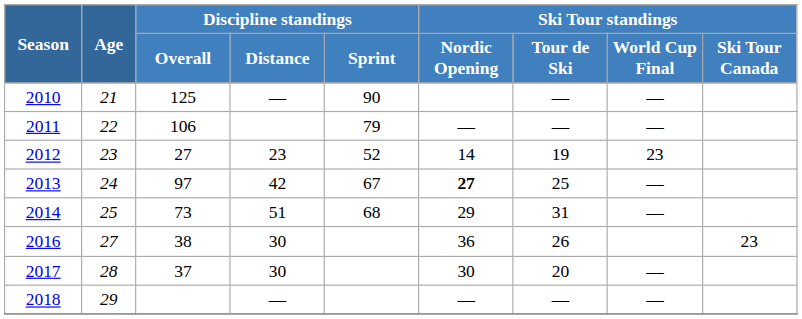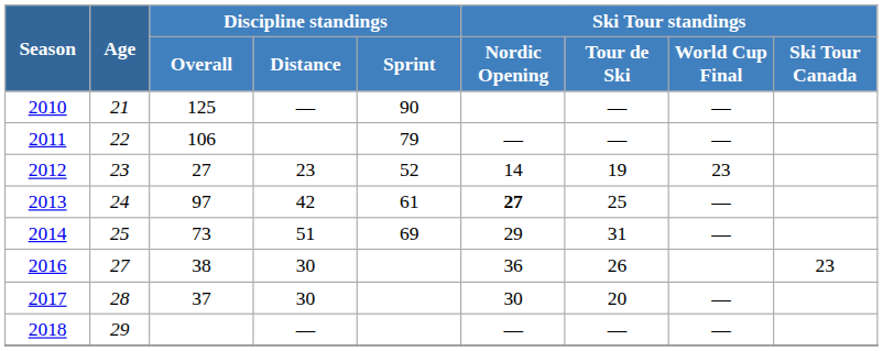 <table class="wikitable" style="font-size:95%; text-align:center; border:grey solid 1px; border-collapse:collapse; background:#ffffff;">
 <tr>
 <th style="background-color:#369; color:white; width:60px;" rowspan="2"> Season </th>
 <th style="background-color:#369; color:white; width:40px;" rowspan="2"> Age </th>
 <th style="background-color:#4180be; color:white;" colspan="3">Discipline standings</th>
 <th style="background-color:#4180be; color:white;" colspan="4">Ski Tour standings</th>
 </tr>
 <tr>
 <th style="background-color:#4180be; color:white; width:75px;">Overall</th>
 <th style="background-color:#4180be; color:white; width:75px;">Distance</th>
 <th style="background-color:#4180be; color:white; width:75px;">Sprint</th>
 <th style="background-color:#4180be; color:white; width:75px;">Nordic<br>Opening</th>
 <th style="background-color:#4180be; color:white; width:75px;">Tour de<br>Ski</th>
 <th style="background-color:#4180be; color:white; width:75px;">World Cup<br>Final</th>
 <th style="background-color:#4180be; color:white; width:75px;">Ski Tour<br>Canada</th>
 </tr>
 <tr>
 <td><a href='#'>2010</a></td>
 <td><em>21</em></td>
 <td>125</td>
 <td>—</td>
 <td>90</td>
 <td></td>
 <td>—</td>
 <td>—</td>
 <td></td>
 </tr>
 <tr>
 <td><a href='#'>2011</a></td>
 <td><em>22</em></td>
 <td>106</td>
 <td></td>
 <td>79</td>
 <td>—</td>
 <td>—</td>
 <td>—</td>
 <td></td>
 </tr>
 <tr>
 <td><a href='#'>2012</a></td>
 <td><em>23</em></td>
 <td>27</td>
 <td>23</td>
 <td>52</td>
 <td>14</td>
 <td>19</td>
 <td>23</td>
 <td></td>
 </tr>
 <tr>
 <td><a href='#'>2013</a></td>
 <td><em>24</em></td>
 <td>97</td>
 <td>42</td>
-<td>67</td>
+<td>61</td>
 <td><strong>27</strong></td>
 <td>25</td>
 <td>—</td>
 <td></td>
 </tr>
 <tr>
 <td><a href='#'>2014</a></td>
 <td><em>25</em></td>
 <td>73</td>
 <td>51</td>
-<td>68</td>
+<td>69</td>
 <td>29</td>
 <td>31</td>
 <td>—</td>
 <td></td>
 </tr>
 <tr>
 <td><a href='#'>2016</a></td>
 <td><em>27</em></td>
 <td>38</td>
 <td>30</td>
 <td></td>
 <td>36</td>
 <td>26</td>
 <td></td>
 <td>23</td>
 </tr>
 <tr>
 <td><a href='#'>2017</a></td>
 <td><em>28</em></td>
 <td>37</td>
 <td>30</td>
 <td></td>
 <td>30</td>
 <td>20</td>
 <td>—</td>
 <td></td>
 </tr>
 <tr>
 <td><a href='#'>2018</a></td>
 <td><em>29</em></td>
 <td></td>
 <td>—</td>
 <td></td>
 <td>—</td>
 <td>—</td>
 <td>—</td>
 <td></td>
 </tr>
 <tr>
 </tr>
 </table>
